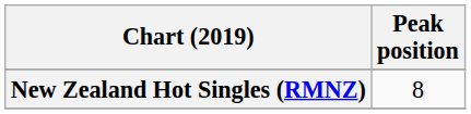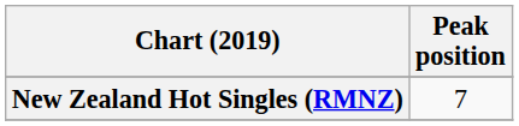 <table class="wikitable sortable plainrowheaders" style="text-align:center">
 <tr>
 <th scope="col">Chart (2019)</th>
 <th scope="col">Peak<br>position</th>
 </tr>
 <tr>
 </tr>
 <tr>
 <th scope="row">New Zealand Hot Singles (<a href='#'>RMNZ</a>)</th>
-<td>8</td>
+<td>7</td>
 </tr>
 <tr>
 </tr>
 <tr>
 </tr>
 </table>
